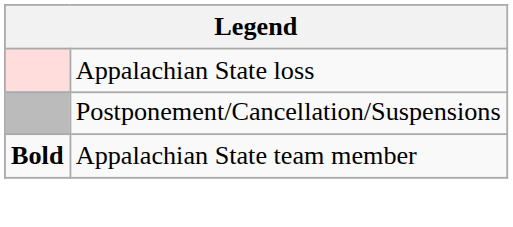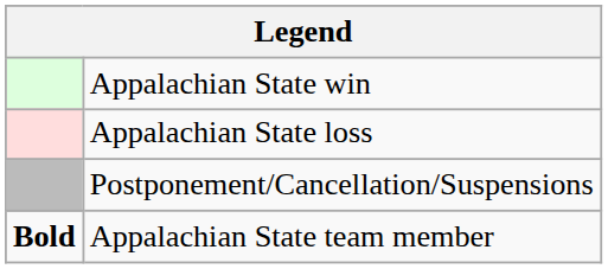 <table class="wikitable" style="font-size:90%">
 <tr>
 <th colspan="2">Legend</th>
+</tr>
+<tr>
+<td bgcolor="#ddffdd"> </td>
+<td>Appalachian State win</td>
 </tr>
 <tr>
 <td bgcolor="#ffdddd"> </td>
 <td>Appalachian State loss</td>
 </tr>
 <tr>
 <td bgcolor="#bbbbbb"> </td>
 <td>Postponement/Cancellation/Suspensions</td>
 </tr>
 <tr>
 <td><strong>Bold</strong></td>
 <td>Appalachian State team member</td>
 </tr>
 </table>
